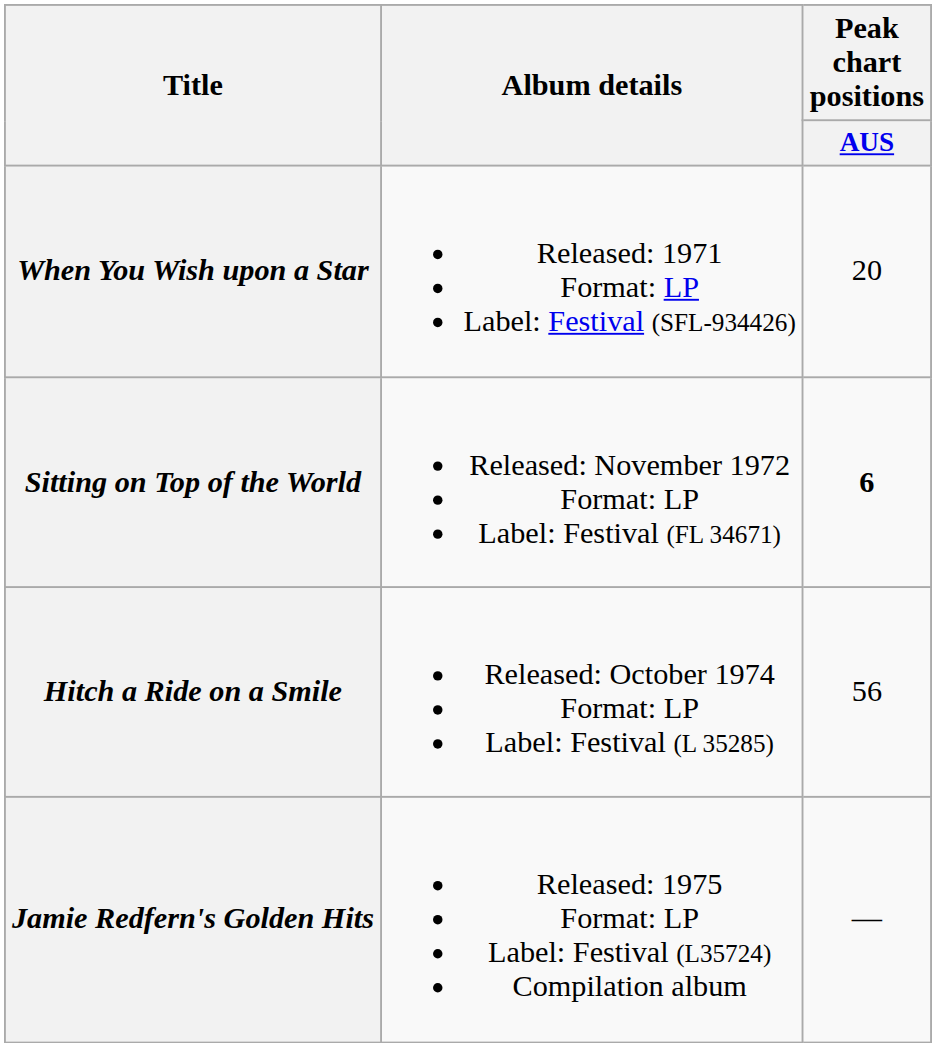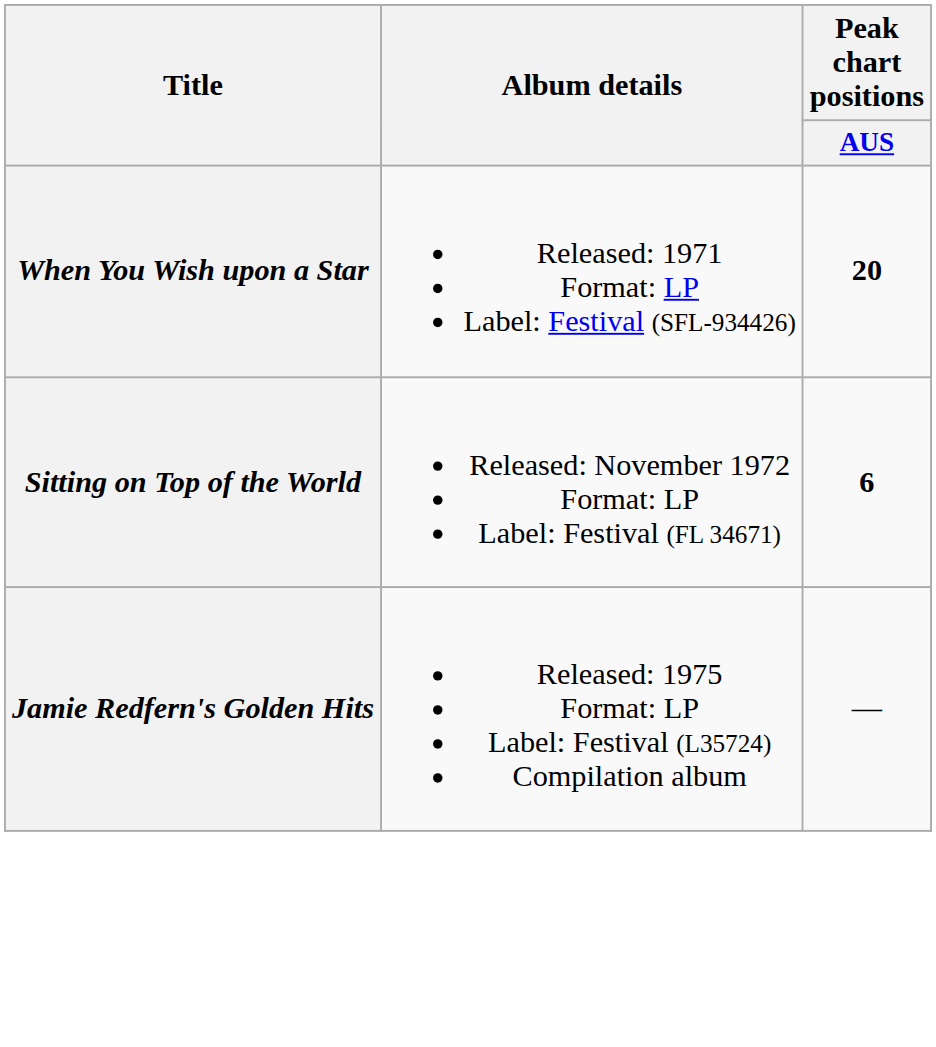 <table class="wikitable plainrowheaders" style="text-align:center;" border="1">
 <tr>
 <th scope="col" rowspan="2">Title</th>
 <th scope="col" rowspan="2">Album details</th>
 <th scope="col" colspan="1">Peak chart positions</th>
 </tr>
 <tr>
 <th scope="col" style="width:3em; font-size:90%"><a href='#'>AUS</a><br></th>
 </tr>
 <tr>
 <th scope="row"><em>When You Wish upon a Star</em></th>
 <td><br><ul><li>Released: 1971</li><li>Format: <a href='#'>LP</a></li><li>Label: <a href='#'>Festival</a> <small>(SFL-934426)</small></li></ul></td>
-<td>20</td>
+<td><strong>20</strong></td>
 </tr>
 <tr>
 <th scope="row"><em>Sitting on Top of the World</em></th>
 <td><br><ul><li>Released: November 1972</li><li>Format: LP</li><li>Label: Festival <small>(FL 34671)</small></li></ul></td>
 <td><strong>6</strong></td>
 </tr>
 <tr>
-<th scope="row"><em>Hitch a Ride on a Smile</em></th>
-<td><br><ul><li>Released: October 1974</li><li>Format: LP</li><li>Label: Festival <small>(L 35285)</small></li></ul></td>
-<td>56</td>
-</tr>
-<tr>
 <th scope="row"><em>Jamie Redfern's Golden Hits</em></th>
 <td><br><ul><li>Released: 1975</li><li>Format: LP</li><li>Label: Festival <small>(L35724)</small></li><li>Compilation album</li></ul></td>
 <td>—</td>
 </tr>
 </table>
